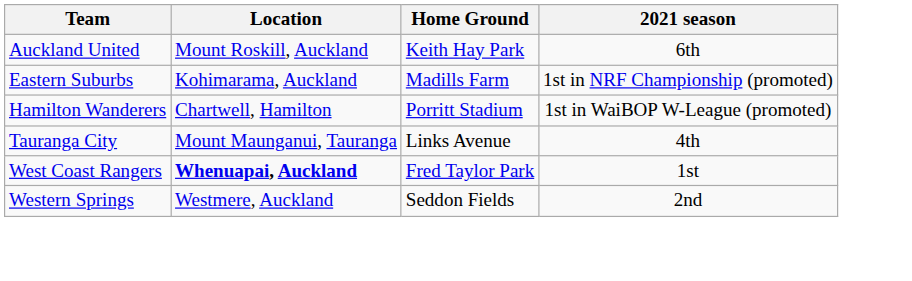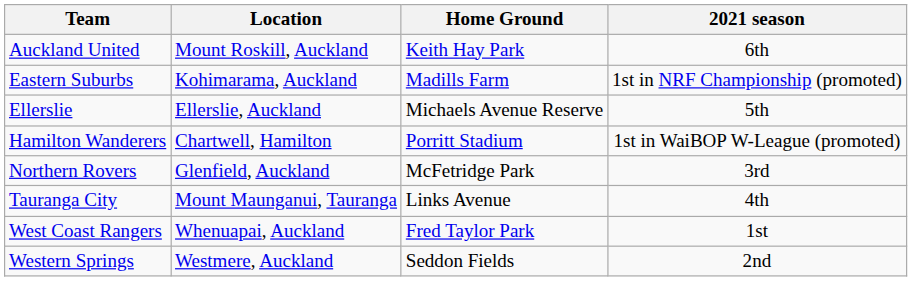 <table class="wikitable sortable">
 <tr>
 <th>Team</th>
 <th>Location</th>
 <th>Home Ground</th>
 <th>2021 season</th>
 </tr>
 <tr>
 <td><a href='#'>Auckland United</a></td>
 <td><a href='#'>Mount Roskill</a>, <a href='#'>Auckland</a></td>
 <td><a href='#'>Keith Hay Park</a></td>
 <td align="center">6th</td>
 </tr>
 <tr>
 <td><a href='#'>Eastern Suburbs</a></td>
 <td><a href='#'>Kohimarama</a>, <a href='#'>Auckland</a></td>
 <td><a href='#'>Madills Farm</a></td>
 <td align="center">1st in <a href='#'>NRF Championship</a> (promoted)</td>
 </tr>
 <tr>
+<td><a href='#'>Ellerslie</a></td>
+<td><a href='#'>Ellerslie</a>, <a href='#'>Auckland</a></td>
+<td>Michaels Avenue Reserve</td>
+<td align="center">5th</td>
+</tr>
+<tr>
 <td><a href='#'>Hamilton Wanderers</a></td>
 <td><a href='#'>Chartwell</a>, <a href='#'>Hamilton</a></td>
 <td><a href='#'>Porritt Stadium</a></td>
 <td align="center">1st in WaiBOP W-League (promoted)</td>
+</tr>
+<tr>
+<td><a href='#'>Northern Rovers</a></td>
+<td><a href='#'>Glenfield</a>, <a href='#'>Auckland</a></td>
+<td>McFetridge Park</td>
+<td align="center">3rd</td>
 </tr>
 <tr>
 <td><a href='#'>Tauranga City</a></td>
 <td><a href='#'>Mount Maunganui</a>, <a href='#'>Tauranga</a></td>
 <td>Links Avenue</td>
 <td align="center">4th</td>
 </tr>
 <tr>
 <td><a href='#'>West Coast Rangers</a></td>
-<td><strong><a href='#'>Whenuapai</a>, <a href='#'>Auckland</a></strong></td>
+<td><a href='#'>Whenuapai</a>, <a href='#'>Auckland</a></td>
 <td><a href='#'>Fred Taylor Park</a></td>
 <td align="center">1st</td>
 </tr>
 <tr>
 <td><a href='#'>Western Springs</a></td>
 <td><a href='#'>Westmere</a>, <a href='#'>Auckland</a></td>
 <td>Seddon Fields</td>
 <td align="center">2nd</td>
 </tr>
 </table>
